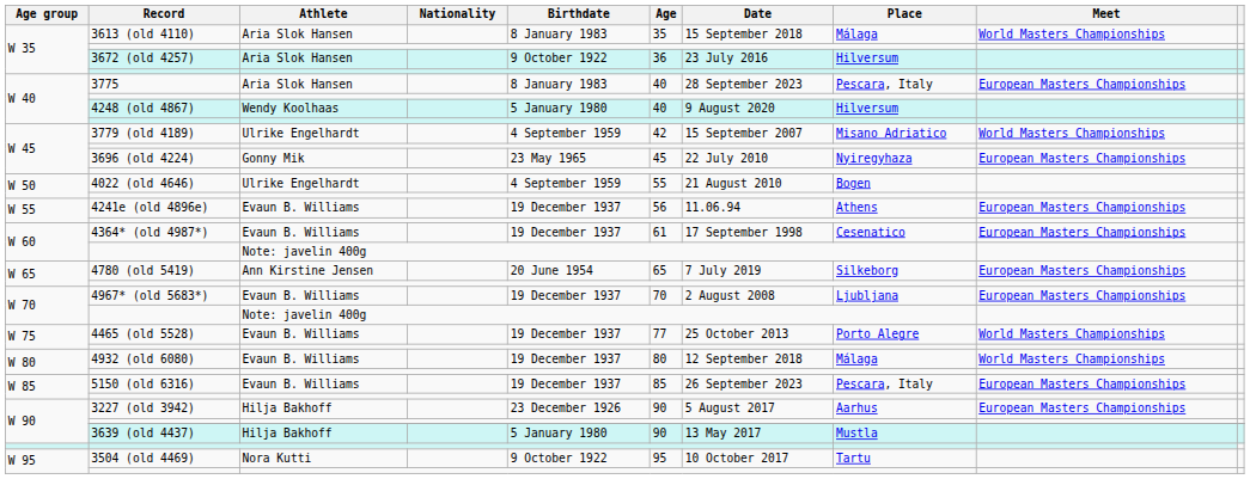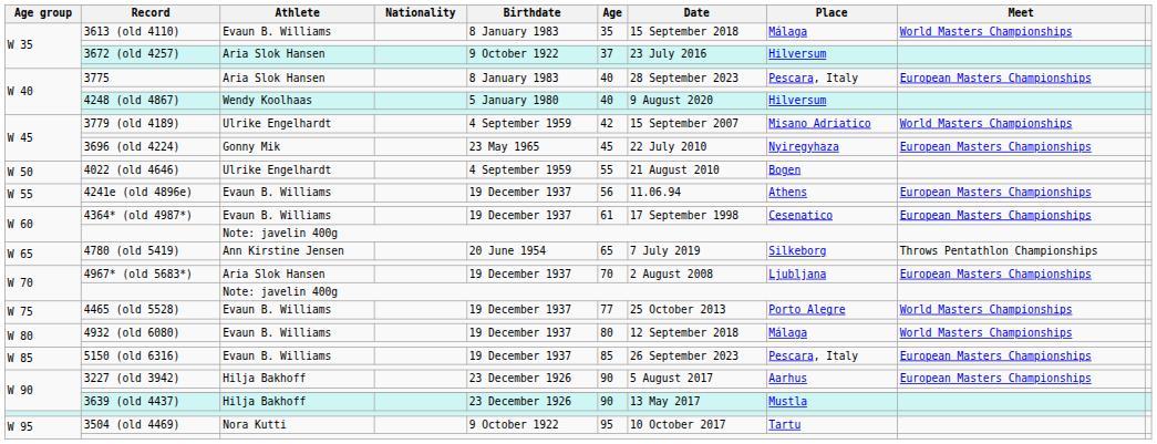 <table class="wikitable" style="font-size:90%; width: 100%;">
 <tr>
 <th>Age group</th>
 <th>Record</th>
 <th>Athlete</th>
 <th>Nationality</th>
 <th>Birthdate</th>
 <th>Age</th>
 <th>Date</th>
 <th>Place</th>
 <th>Meet</th>
 <th></th>
 </tr>
 <tr>
 <td rowspan=4>W 35</td>
 <td>3613 (old 4110)</td>
-<td>Aria Slok Hansen</td>
+<td>Evaun B. Williams</td>
 <td></td>
 <td>8 January 1983</td>
 <td>35</td>
 <td>15 September 2018</td>
 <td><a href='#'>Málaga</a> </td>
 <td><a href='#'>World Masters Championships</a></td>
 <td></td>
 </tr>
 <tr>
 <td></td>
 <td colspan=6></td>
 <td></td>
 <td></td>
 </tr>
 <tr style="background:#cef6f5;">
 <td>3672 (old 4257)</td>
 <td>Aria Slok Hansen</td>
 <td></td>
 <td>9 October 1922</td>
-<td>36</td>
+<td>37</td>
 <td>23 July 2016</td>
 <td><a href='#'>Hilversum</a> </td>
 <td></td>
 <td></td>
 </tr>
 <tr style="background:#cef6f5;">
 <td></td>
 <td colspan=6></td>
 <td></td>
 <td></td>
 </tr>
 <tr>
 <td rowspan=4>W 40</td>
 <td>3775</td>
 <td>Aria Slok Hansen</td>
 <td></td>
 <td>8 January 1983</td>
 <td>40</td>
 <td>28 September 2023</td>
 <td><a href='#'>Pescara</a>, Italy</td>
 <td><a href='#'>European Masters Championships</a></td>
 <td></td>
 </tr>
 <tr>
 <td></td>
 <td colspan=6></td>
 <td></td>
 <td></td>
 </tr>
 <tr style="background:#cef6f5;">
 <td>4248 (old 4867)</td>
 <td>Wendy Koolhaas</td>
 <td></td>
 <td>5 January 1980</td>
 <td>40</td>
 <td>9 August 2020</td>
 <td><a href='#'>Hilversum</a> </td>
 <td></td>
 <td></td>
 </tr>
 <tr style="background:#cef6f5;">
 <td></td>
 <td colspan=6></td>
 <td></td>
 <td></td>
 </tr>
 <tr>
 <td rowspan=4>W 45</td>
 <td>3779 (old 4189)</td>
 <td>Ulrike Engelhardt</td>
 <td></td>
 <td>4 September 1959</td>
 <td>42</td>
 <td>15 September 2007</td>
 <td><a href='#'>Misano Adriatico</a> </td>
 <td><a href='#'>World Masters Championships</a></td>
 <td></td>
 </tr>
 <tr>
 <td></td>
 <td colspan=6></td>
 <td></td>
 <td></td>
 </tr>
 <tr>
 <td>3696 (old 4224)</td>
 <td>Gonny Mik</td>
 <td></td>
 <td>23 May 1965</td>
 <td>45</td>
 <td>22 July 2010</td>
 <td><a href='#'>Nyiregyhaza</a> </td>
 <td><a href='#'>European Masters Championships</a></td>
 <td></td>
 </tr>
 <tr>
 <td></td>
 <td colspan=6></td>
 <td></td>
 <td></td>
 </tr>
 <tr>
 <td rowspan=2>W 50</td>
 <td>4022 (old 4646)</td>
 <td>Ulrike Engelhardt</td>
 <td></td>
 <td>4 September 1959</td>
 <td>55</td>
 <td>21 August 2010</td>
 <td><a href='#'>Bogen</a> </td>
 <td></td>
 <td></td>
 </tr>
 <tr>
 <td></td>
 <td colspan=6></td>
 <td></td>
 <td></td>
 </tr>
 <tr>
 <td rowspan=2>W 55</td>
 <td>4241e (old 4896e)</td>
 <td>Evaun B. Williams</td>
 <td></td>
 <td>19 December 1937</td>
 <td>56</td>
 <td>11.06.94</td>
 <td><a href='#'>Athens</a> </td>
 <td><a href='#'>European Masters Championships</a></td>
 <td></td>
 </tr>
 <tr>
 <td></td>
 <td colspan=6></td>
 <td></td>
 <td></td>
 </tr>
 <tr>
 <td rowspan=2>W 60</td>
 <td>4364* (old 4987*)</td>
 <td>Evaun B. Williams</td>
 <td></td>
 <td>19 December 1937</td>
 <td>61</td>
 <td>17 September 1998</td>
 <td><a href='#'>Cesenatico</a> </td>
 <td><a href='#'>European Masters Championships</a></td>
 <td></td>
 </tr>
 <tr>
 <td></td>
 <td colspan=6>  Note: javelin 400g</td>
 <td></td>
 <td></td>
 </tr>
 <tr>
 <td rowspan=2>W 65</td>
 <td>4780 (old 5419)</td>
 <td>Ann Kirstine Jensen</td>
 <td></td>
 <td>20 June 1954</td>
 <td>65</td>
 <td>7 July 2019</td>
 <td><a href='#'>Silkeborg</a> </td>
-<td><a href='#'>European Masters Championships</a></td>
+<td>Throws Pentathlon Championships</td>
 <td></td>
 </tr>
 <tr>
 <td></td>
 <td colspan=6></td>
 <td></td>
 <td></td>
 </tr>
 <tr>
 <td rowspan=2>W 70</td>
 <td>4967* (old 5683*)</td>
-<td>Evaun B. Williams</td>
+<td>Aria Slok Hansen</td>
 <td></td>
 <td>19 December 1937</td>
 <td>70</td>
 <td>2 August 2008</td>
 <td><a href='#'>Ljubljana</a> </td>
 <td><a href='#'>European Masters Championships</a></td>
 <td></td>
 </tr>
 <tr>
 <td></td>
 <td colspan=6>  Note: javelin 400g</td>
 <td></td>
 <td></td>
 </tr>
 <tr>
 <td rowspan=2>W 75</td>
 <td>4465 (old 5528)</td>
 <td>Evaun B. Williams</td>
 <td></td>
 <td>19 December 1937</td>
 <td>77</td>
 <td>25 October 2013</td>
 <td><a href='#'>Porto Alegre</a> </td>
 <td><a href='#'>World Masters Championships</a></td>
 <td></td>
 </tr>
 <tr>
 <td></td>
 <td colspan=6></td>
 <td></td>
 <td></td>
 </tr>
 <tr>
 <td rowspan=2>W 80</td>
 <td>4932 (old 6080)</td>
 <td>Evaun B. Williams</td>
 <td></td>
 <td>19 December 1937</td>
 <td>80</td>
 <td>12 September 2018</td>
 <td><a href='#'>Málaga</a> </td>
 <td><a href='#'>World Masters Championships</a></td>
 <td></td>
 </tr>
 <tr>
 <td></td>
 <td colspan=6></td>
 <td></td>
 <td></td>
 </tr>
 <tr>
 <td rowspan=2>W 85</td>
 <td>5150 (old 6316)</td>
 <td>Evaun B. Williams</td>
 <td></td>
 <td>19 December 1937</td>
 <td>85</td>
 <td>26 September 2023</td>
 <td><a href='#'>Pescara</a>, Italy</td>
 <td><a href='#'>European Masters Championships</a></td>
 <td></td>
 </tr>
 <tr>
 <td></td>
 <td colspan=6></td>
 <td></td>
 <td></td>
 </tr>
 <tr>
 <td rowspan=4>W 90</td>
 <td>3227 (old 3942)</td>
 <td>Hilja Bakhoff</td>
 <td></td>
 <td>23 December 1926</td>
 <td>90</td>
 <td>5 August 2017</td>
 <td><a href='#'>Aarhus</a> </td>
 <td><a href='#'>European Masters Championships</a></td>
 <td></td>
 </tr>
 <tr>
 <td></td>
 <td colspan=6></td>
 <td></td>
 <td></td>
 </tr>
 <tr>
 </tr>
 <tr style="background:#cef6f5;">
 <td>3639 (old 4437)</td>
 <td>Hilja Bakhoff</td>
 <td></td>
-<td>5 January 1980</td>
+<td>23 December 1926</td>
 <td>90</td>
 <td>13 May 2017</td>
 <td><a href='#'>Mustla</a> </td>
 <td></td>
 <td></td>
 </tr>
 <tr style="background:#cef6f5;">
 <td></td>
 <td colspan=6></td>
 <td></td>
 <td></td>
 </tr>
 <tr>
 <td rowspan=2>W 95</td>
 <td>3504 (old 4469)</td>
 <td>Nora Kutti</td>
 <td></td>
 <td>9 October 1922</td>
 <td>95</td>
 <td>10 October 2017</td>
 <td><a href='#'>Tartu</a> </td>
 <td></td>
 <td></td>
 </tr>
 <tr>
 <td></td>
 <td colspan=6></td>
 <td></td>
 <td></td>
 </tr>
 </table>
